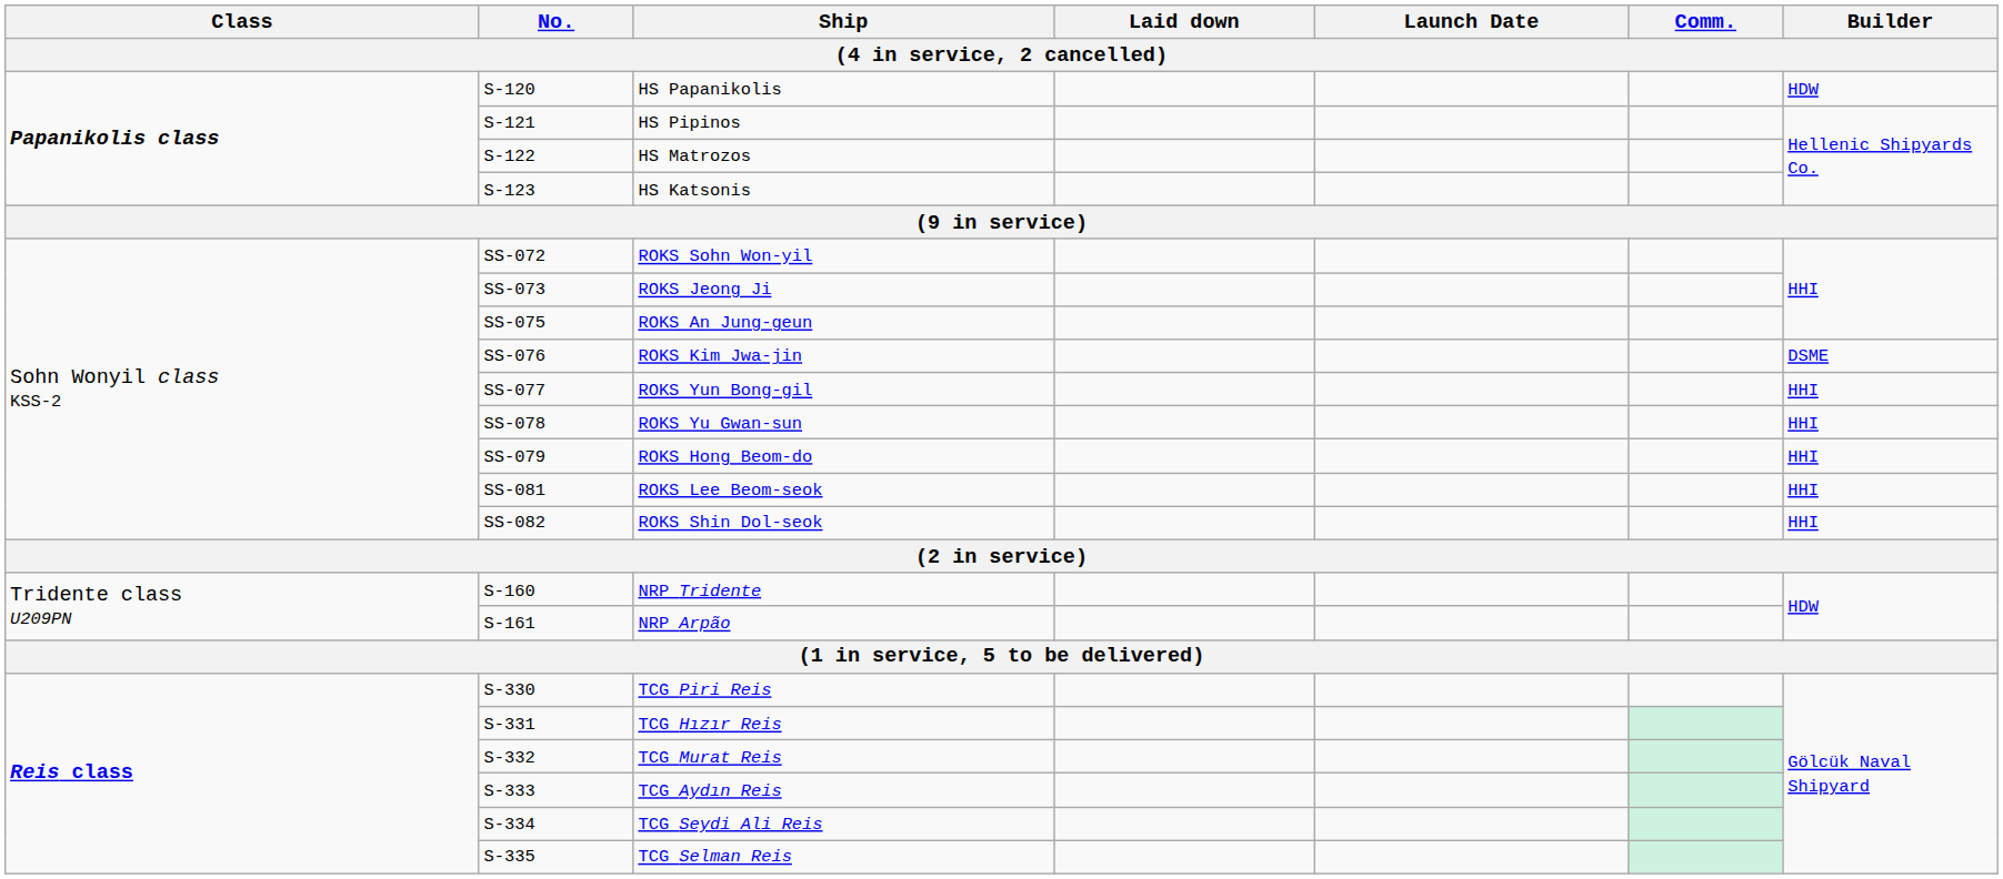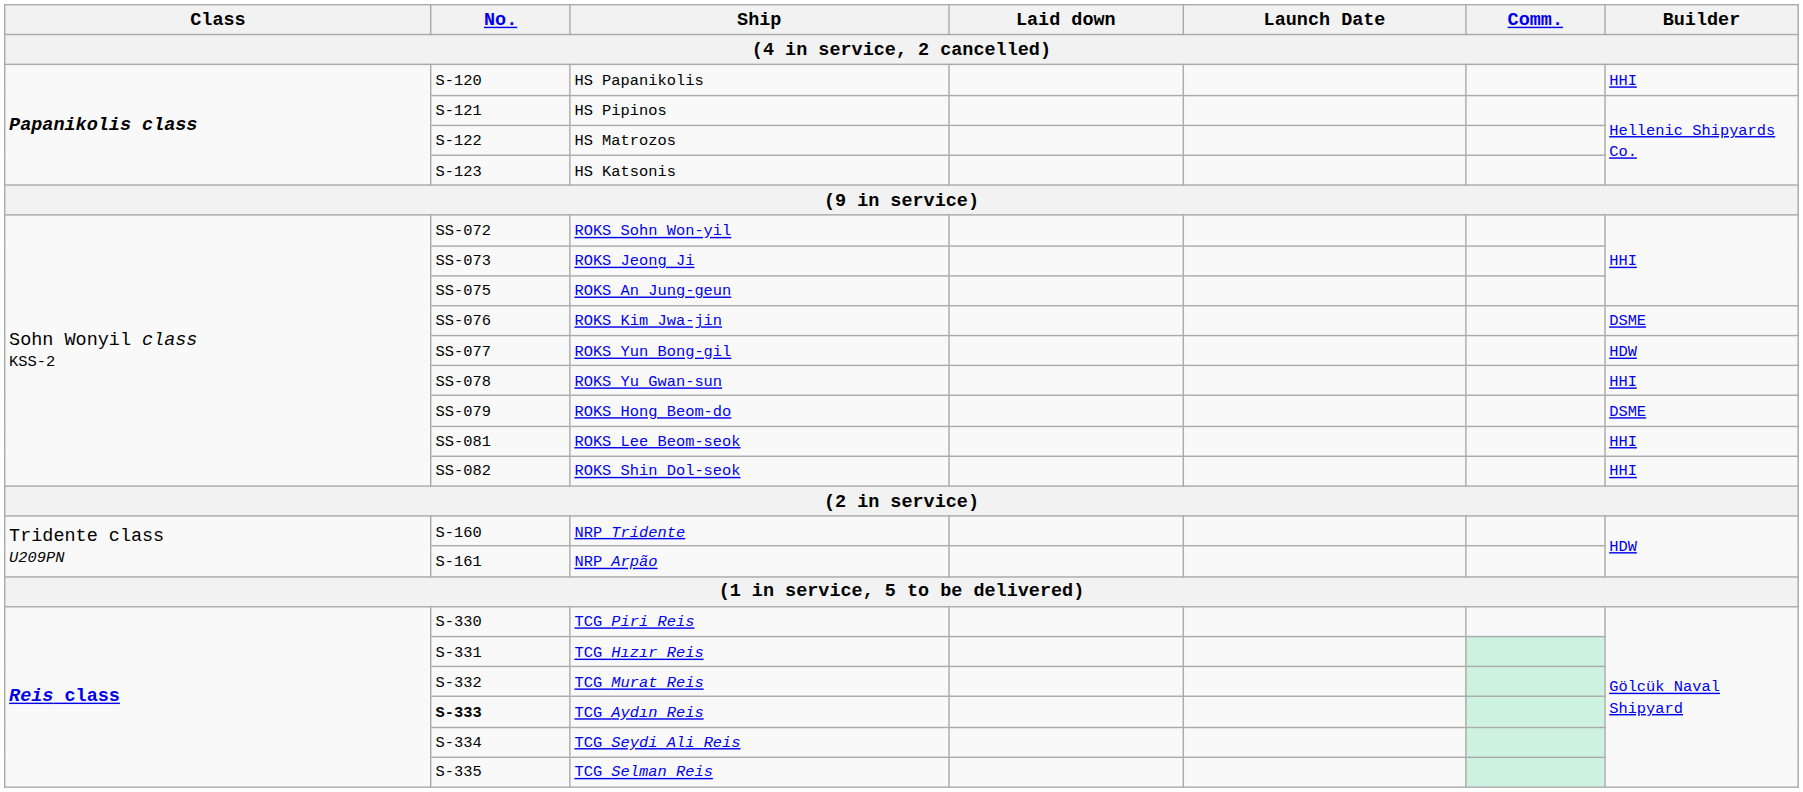 <table class="wikitable" style=width:100%>
 <tr>
 <th>Class</th>
 <th><a href='#'>No.</a></th>
 <th>Ship</th>
 <th>Laid down</th>
 <th>Launch Date</th>
 <th><a href='#'>Comm.</a></th>
 <th style="width:10em;">Builder</th>
 </tr>
 <tr>
 <th colspan="7"> (4 in service, 2 cancelled)</th>
 </tr>
 <tr>
 <td rowspan="4"><strong><em>Papanikolis<em> class<strong></td>
 <td><small>S-120</small></td>
 <td><small>HS </em>Papanikolis<em></small></td>
 <td><small></small></td>
 <td><small></small></td>
 <td><small></small></td>
-<td><small><a href='#'>HDW</a></small></td>
+<td><small><a href='#'>HHI</a></small></td>
 </tr>
 <tr>
 <td><small>S-121</small></td>
 <td><small>HS </em>Pipinos<em></small></td>
 <td><small></small></td>
 <td><small></small></td>
 <td><small></small></td>
 <td rowspan="3"><a href='#'><small>Hellenic Shipyards Co.</small></a></td>
 </tr>
 <tr>
 <td><small>S-122</small></td>
 <td><small>HS </em>Matrozos<em></small></td>
 <td><small></small></td>
 <td><small></small></td>
 <td><small></small></td>
 </tr>
 <tr>
 <td><small>S-123</small></td>
 <td><small>HS </em>Katsonis<em></small></td>
 <td><small></small></td>
 <td><small></small></td>
 <td><small></small></td>
 </tr>
 <tr>
 <th colspan="7"> (9 in service)</th>
 </tr>
 <tr>
 <td rowspan="9"></em>Sohn Wonyil<em> class<br><small></em>KSS-2<em></small></td>
 <td><small>SS-072</small></td>
 <td><a href='#'><small>ROKS </em>Sohn Won-yil<em></small></a></td>
 <td><small></small></td>
 <td><small></small></td>
 <td><small></small></td>
 <td rowspan="3"><small><a href='#'>HHI</a></small></td>
 </tr>
 <tr>
 <td><small>SS-073</small></td>
 <td><a href='#'><small>ROKS </em>Jeong Ji<em></small></a></td>
 <td><small></small></td>
 <td><small></small></td>
 <td><small></small></td>
 </tr>
 <tr>
 <td><small>SS-075</small></td>
 <td><a href='#'><small>ROKS </em>An Jung-geun<em></small></a></td>
 <td><small></small></td>
 <td><small></small></td>
 <td><small></small></td>
 </tr>
 <tr>
 <td><small>SS-076</small></td>
 <td><a href='#'><small>ROKS </em>Kim Jwa-jin<em></small></a></td>
 <td><small></small></td>
 <td><small></small></td>
 <td><small></small></td>
 <td><small><a href='#'>DSME</a></small></td>
 </tr>
 <tr>
 <td><small>SS-077</small></td>
 <td><a href='#'><small>ROKS </em>Yun Bong-gil<em></small></a></td>
 <td><small></small></td>
 <td><small></small></td>
 <td><small></small></td>
-<td><small><a href='#'>HHI</a></small></td>
+<td><small><a href='#'>HDW</a></small></td>
 </tr>
 <tr>
 <td><small>SS-078</small></td>
 <td><a href='#'><small>ROKS </em>Yu Gwan-sun<em></small></a></td>
 <td><small></small></td>
 <td><small></small></td>
 <td><small></small></td>
 <td><small><a href='#'>HHI</a></small></td>
 </tr>
 <tr>
 <td><small>SS-079</small></td>
 <td><a href='#'><small>ROKS </em>Hong Beom-do<em></small></a></td>
 <td><small></small></td>
 <td><small></small></td>
 <td><small></small></td>
-<td><small><a href='#'>HHI</a></small></td>
+<td><a href='#'><small>DSME</small></a><small></small></td>
 </tr>
 <tr>
 <td><small>SS-081</small></td>
 <td><a href='#'><small>ROKS </em>Lee Beom-seok<em></small></a></td>
 <td><small></small></td>
 <td><small></small></td>
 <td><small></small></td>
 <td><small><a href='#'>HHI</a></small></td>
 </tr>
 <tr>
 <td><small>SS-082</small></td>
 <td><a href='#'><small>ROKS </em>Shin Dol-seok<em></small></a></td>
 <td><small></small></td>
 <td><small></small></td>
 <td><small></small></td>
 <td><small><a href='#'>HHI</a></small></td>
 </tr>
 <tr>
 <th colspan="7"> (2 in service)</th>
 </tr>
 <tr>
 <td rowspan="2"></em></strong>Tridente</em> class</strong><br><small><em>U209PN</em></small></td>
 <td><small>S-160</small></td>
 <td><a href='#'><small>NRP <em>Tridente</em></small></a></td>
 <td><small></small></td>
 <td><small></small></td>
 <td><small></small></td>
 <td rowspan="2"><small><a href='#'>HDW</a></small></td>
 </tr>
 <tr>
 <td><small>S-161</small></td>
 <td><a href='#'><small>NRP <em>Arpão</em></small></a></td>
 <td><small></small></td>
 <td><small></small></td>
 <td><small></small></td>
 </tr>
 <tr>
 <th colspan="7"> (1 in service, 5 to be delivered)</th>
 </tr>
 <tr>
 <td rowspan="6"><strong><a href='#'><em>Reis</em> class</a></strong></td>
 <td><small>S-330</small></td>
 <td><a href='#'><small>TCG <em>Piri Reis</em></small></a></td>
 <td><small></small></td>
 <td><small></small></td>
 <td><small></small></td>
 <td rowspan="6"><a href='#'><small>Gölcük Naval Shipyard</small></a></td>
 </tr>
 <tr>
 <td><small>S-331</small></td>
 <td><a href='#'><small>TCG <em>Hızır Reis </em></small></a></td>
 <td><small></small></td>
 <td><small></small></td>
 <td style="background: #CEF2E0"><small></small></td>
 </tr>
 <tr>
 <td><small>S-332</small></td>
 <td><a href='#'><small>TCG <em>Murat Reis</em></small></a></td>
 <td><small></small></td>
 <td><small></small></td>
 <td style="background: #CEF2E0"><small></small></td>
 </tr>
 <tr>
-<td><small>S-333</small></td>
+<td><strong><small>S-333</small></strong></td>
 <td><a href='#'><small>TCG <em>Aydın Reis</em></small></a></td>
 <td><small></small></td>
 <td></td>
 <td style="background: #CEF2E0"><small></small></td>
 </tr>
 <tr>
 <td><small>S-334</small></td>
 <td><a href='#'><small>TCG <em>Seydi Ali Reis</em></small></a></td>
 <td><small></small></td>
 <td></td>
 <td style="background: #CEF2E0"><small></small></td>
 </tr>
 <tr>
 <td><small>S-335</small></td>
 <td><a href='#'><small>TCG <em>Selman Reis</em></small></a></td>
 <td><small></small></td>
 <td></td>
 <td style="background: #CEF2E0"><small></small></td>
 </tr>
 </table>
